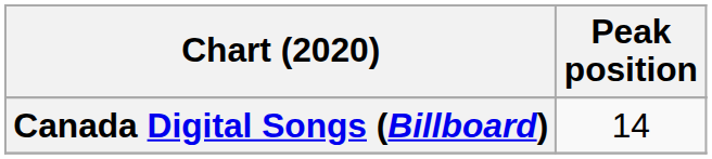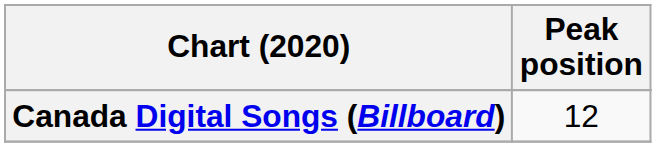 <table class="wikitable sortable plainrowheaders" style="text-align:center;">
 <tr>
 <th>Chart (2020)</th>
 <th>Peak <br> position</th>
 </tr>
 <tr>
 </tr>
 <tr>
 <th scope="row">Canada <a href='#'>Digital Songs</a> (<a href='#'><em>Billboard</em></a>)</th>
-<td>14</td>
+<td>12</td>
 </tr>
 <tr>
 </tr>
 </table>
